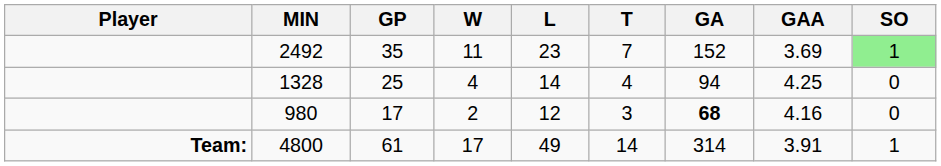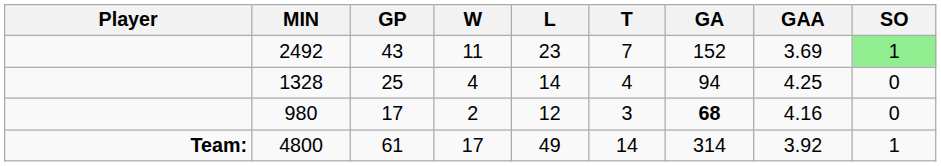 <table class="wikitable sortable" width="60%">
 <tr>
 <th bgcolor="#DDDDFF" width="10%">Player</th>
 <th width="3%" bgcolor="#DDDDFF" title="Minutes played">MIN</th>
 <th width="3%" bgcolor="#DDDDFF" title="Games played in">GP</th>
 <th width="3%" bgcolor="#DDDDFF" title="Games played in">W</th>
 <th width="3%" bgcolor="#DDDDFF"title="Games played in">L</th>
 <th width="3%" bgcolor="#DDDDFF" title="Ties">T</th>
 <th width="3%" bgcolor="#DDDDFF" title="Goals against">GA</th>
 <th width="3%" bgcolor="#DDDDFF" title="Goals against average">GAA</th>
 <th width="3%" bgcolor="#DDDDFF"title="Shut-outs">SO</th>
 </tr>
 <tr align="center">
 <td align="right"></td>
 <td>2492</td>
-<td>35</td>
+<td>43</td>
 <td>11</td>
 <td>23</td>
 <td>7</td>
 <td>152</td>
 <td>3.69</td>
 <td style="background: lightgreen;">1</td>
 </tr>
 <tr align="center">
 <td align="right"></td>
 <td>1328</td>
 <td>25</td>
 <td>4</td>
 <td>14</td>
 <td>4</td>
 <td>94</td>
 <td>4.25</td>
 <td>0</td>
 </tr>
 <tr align="center">
 <td align="right"></td>
 <td>980</td>
 <td>17</td>
 <td>2</td>
 <td>12</td>
 <td>3</td>
 <td><strong>68</strong></td>
 <td>4.16</td>
 <td>0</td>
 </tr>
 <tr align="center">
 <td align="right"><strong>Team:</strong></td>
 <td>4800</td>
 <td>61</td>
 <td>17</td>
 <td>49</td>
 <td>14</td>
 <td>314</td>
-<td>3.91</td>
+<td>3.92</td>
 <td>1</td>
 </tr>
 </table>
